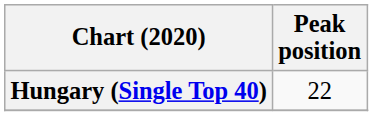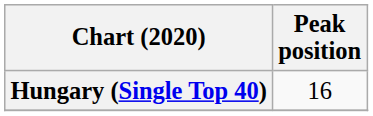 <table class="wikitable sortable plainrowheaders" style="text-align:center">
 <tr>
 <th scope="col">Chart (2020)</th>
 <th scope="col">Peak<br>position</th>
 </tr>
 <tr>
 <th scope="row">Hungary (<a href='#'>Single Top 40</a>)</th>
-<td>22</td>
+<td>16</td>
 </tr>
 <tr>
 </tr>
 <tr>
 </tr>
 </table>
